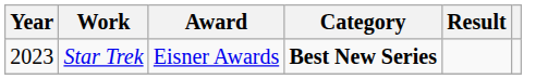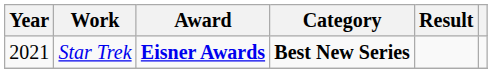 <table class="wikitable">
 <tr>
 <th>Year</th>
 <th>Work</th>
 <th>Award</th>
 <th>Category</th>
 <th>Result</th>
 <th class="unsortable"></th>
 </tr>
 <tr>
-<td>2023</td>
+<td>2021</td>
 <td><em><a href='#'>Star Trek</a></em></td>
-<td><a href='#'>Eisner Awards</a></td>
+<td><strong><a href='#'>Eisner Awards</a></strong></td>
 <td><strong>Best New Series</strong></td>
 <td></td>
 <td></td>
 </tr>
 <tr>
 </tr>
 </table>
